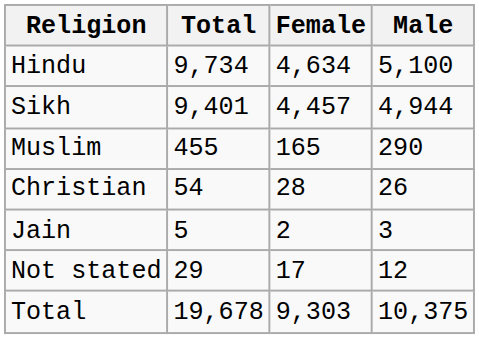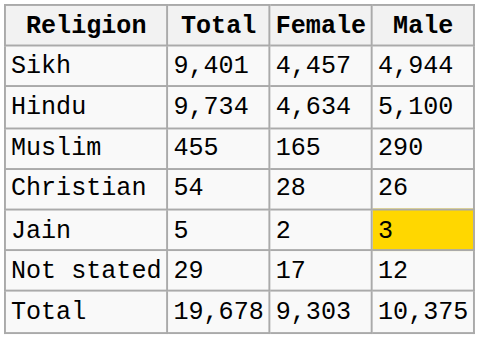 <table class="wikitable sortable">
 <tr>
 <th>Religion</th>
 <th>Total</th>
 <th>Female</th>
 <th>Male</th>
 </tr>
 <tr>
+<td>Sikh</td>
+<td>9,401</td>
+<td>4,457</td>
+<td>4,944</td>
+</tr>
+<tr>
 <td>Hindu</td>
 <td>9,734</td>
 <td>4,634</td>
 <td>5,100</td>
-</tr>
-<tr>
-<td>Sikh</td>
-<td>9,401</td>
-<td>4,457</td>
-<td>4,944</td>
 </tr>
 <tr>
 <td>Muslim</td>
 <td>455</td>
 <td>165</td>
 <td>290</td>
 </tr>
 <tr>
 <td>Christian</td>
 <td>54</td>
 <td>28</td>
 <td>26</td>
 </tr>
 <tr>
 <td>Jain</td>
 <td>5</td>
 <td>2</td>
-<td>3</td>
+<td style="background: gold;">3</td>
 </tr>
 <tr>
 <td>Not stated</td>
 <td>29</td>
 <td>17</td>
 <td>12</td>
 </tr>
 <tr>
 <td>Total</td>
 <td>19,678</td>
 <td>9,303</td>
 <td>10,375</td>
 </tr>
 </table>
